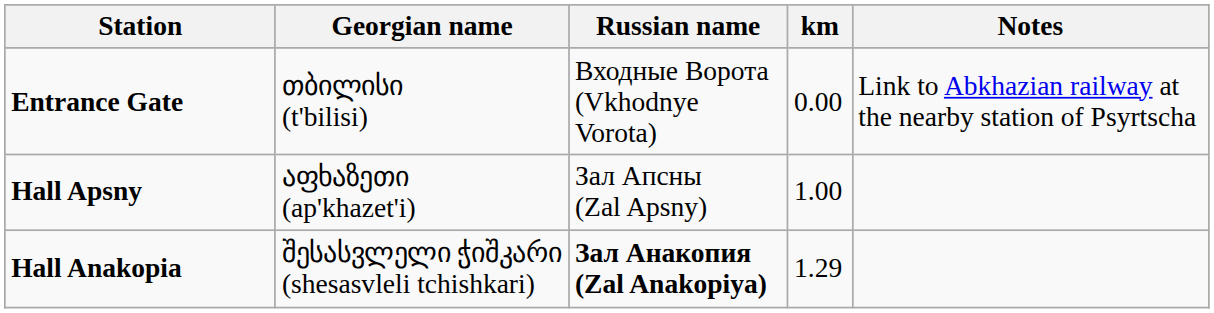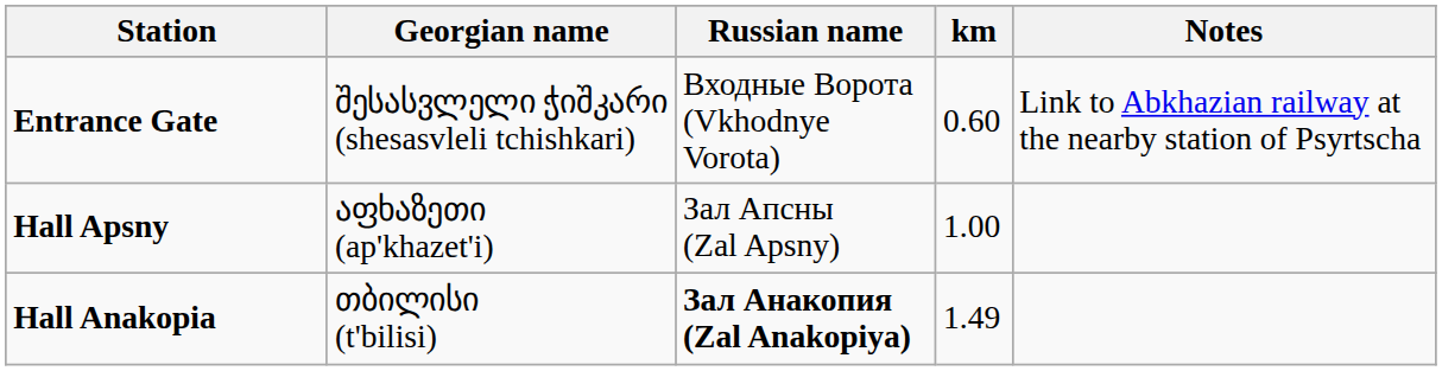 <table class="wikitable sortable">
 <tr>
 <th width="150px">Station</th>
 <th>Georgian name</th>
 <th width="120px">Russian name</th>
 <th width="30px">km</th>
 <th width="200px">Notes</th>
 </tr>
 <tr>
 <td><strong>Entrance Gate</strong></td>
-<td>თბილისი<br>(t'bilisi)</td>
+<td>შესასვლელი ჭიშკარი<br>(shesasvleli tchishkari)</td>
 <td>Входные Ворота <br> (Vkhodnye Vorota)</td>
-<td><div>0.00</div></td>
+<td><div>0.60</div></td>
 <td> Link to <a href='#'>Abkhazian railway</a> at the nearby station of Psyrtscha <br> </td>
 </tr>
 <tr>
 <td><strong>Hall Apsny</strong></td>
 <td>აფხაზეთი<br>(ap'khazet'i)</td>
 <td>Зал Апсны <br> (Zal Apsny)</td>
 <td><div>1.00</div></td>
 <td></td>
 </tr>
 <tr>
 <td><strong>Hall Anakopia</strong></td>
-<td>შესასვლელი ჭიშკარი<br>(shesasvleli tchishkari)</td>
+<td>თბილისი<br>(t'bilisi)</td>
 <td><strong>Зал Анакопия <br> (Zal Anakopiya)</strong></td>
-<td><div>1.29</div></td>
+<td><div>1.49</div></td>
 <td></td>
 </tr>
 </table>
